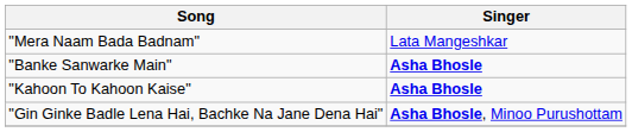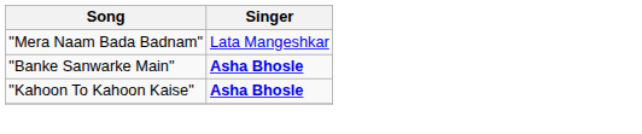 <table class="wikitable">
 <tr>
 <th>Song</th>
 <th>Singer</th>
 </tr>
 <tr>
 <td>"Mera Naam Bada Badnam"</td>
 <td><a href='#'>Lata Mangeshkar</a></td>
 </tr>
 <tr>
 <td>"Banke Sanwarke Main"</td>
 <td><strong><a href='#'>Asha Bhosle</a></strong></td>
 </tr>
 <tr>
 <td>"Kahoon To Kahoon Kaise"</td>
 <td><strong><a href='#'>Asha Bhosle</a></strong></td>
 </tr>
 <tr>
-<td>"Gin Ginke Badle Lena Hai, Bachke Na Jane Dena Hai"</td>
-<td><strong><a href='#'>Asha Bhosle</a></strong>, <a href='#'>Minoo Purushottam</a></td>
-</tr>
-<tr>
 </tr>
 </table>
